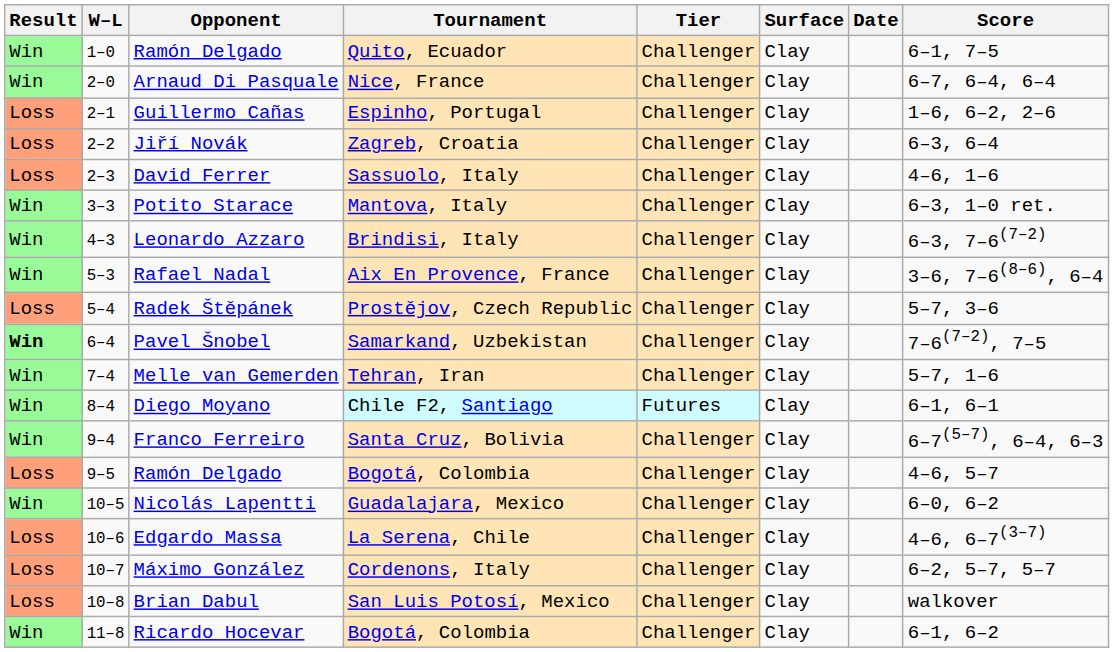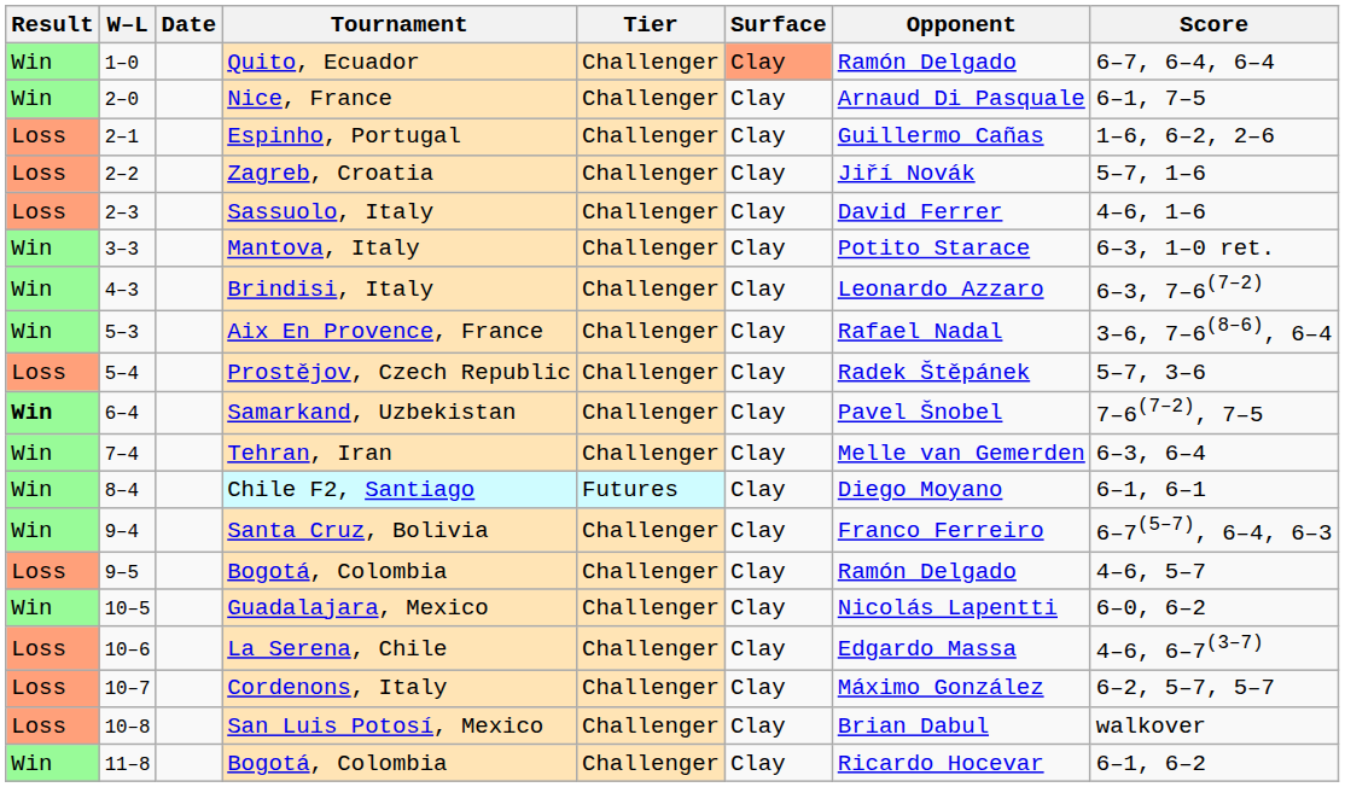 <table class="sortable wikitable">
 <tr>
 <th>Result</th>
 <th class="unsortable">W–L</th>
-<th>Opponent</th>
+<th>Date</th>
 <th>Tournament</th>
 <th>Tier</th>
 <th>Surface</th>
-<th>Date</th>
+<th>Opponent</th>
 <th class="unsortable">Score</th>
 </tr>
 <tr>
 <td bgcolor=98FB98>Win</td>
 <td><small>1–0</small></td>
-<td> <a href='#'>Ramón Delgado</a></td>
+<td></td>
 <td style="background:moccasin;"><a href='#'>Quito</a>, Ecuador</td>
 <td style="background:moccasin;">Challenger</td>
-<td>Clay</td>
-<td></td>
-<td>6–1, 7–5</td>
+<td style="background: lightsalmon;">Clay</td>
+<td> <a href='#'>Ramón Delgado</a></td>
+<td>6–7, 6–4, 6–4</td>
 </tr>
 <tr>
 <td bgcolor=98FB98>Win</td>
 <td><small>2–0</small></td>
-<td> <a href='#'>Arnaud Di Pasquale</a></td>
+<td></td>
 <td style="background:moccasin;"><a href='#'>Nice</a>, France</td>
 <td style="background:moccasin;">Challenger</td>
 <td>Clay</td>
-<td></td>
-<td>6–7, 6–4, 6–4</td>
+<td> <a href='#'>Arnaud Di Pasquale</a></td>
+<td>6–1, 7–5</td>
 </tr>
 <tr>
 <td bgcolor=FFA07A>Loss</td>
 <td><small>2–1</small></td>
-<td> <a href='#'>Guillermo Cañas</a></td>
+<td></td>
 <td style="background:moccasin;"><a href='#'>Espinho</a>, Portugal</td>
 <td style="background:moccasin;">Challenger</td>
 <td>Clay</td>
-<td></td>
+<td> <a href='#'>Guillermo Cañas</a></td>
 <td>1–6, 6–2, 2–6</td>
 </tr>
 <tr>
 <td bgcolor=FFA07A>Loss</td>
 <td><small>2–2</small></td>
-<td> <a href='#'>Jiří Novák</a></td>
+<td></td>
 <td style="background:moccasin;"><a href='#'>Zagreb</a>, Croatia</td>
 <td style="background:moccasin;">Challenger</td>
 <td>Clay</td>
-<td></td>
-<td>6–3, 6–4</td>
+<td> <a href='#'>Jiří Novák</a></td>
+<td>5–7, 1–6</td>
 </tr>
 <tr>
 <td bgcolor=FFA07A>Loss</td>
 <td><small>2–3</small></td>
-<td> <a href='#'>David Ferrer</a></td>
+<td></td>
 <td style="background:moccasin;"><a href='#'>Sassuolo</a>, Italy</td>
 <td style="background:moccasin;">Challenger</td>
 <td>Clay</td>
-<td></td>
+<td> <a href='#'>David Ferrer</a></td>
 <td>4–6, 1–6</td>
 </tr>
 <tr>
 <td bgcolor=98FB98>Win</td>
 <td><small>3–3</small></td>
-<td> <a href='#'>Potito Starace</a></td>
+<td></td>
 <td style="background:moccasin;"><a href='#'>Mantova</a>, Italy</td>
 <td style="background:moccasin;">Challenger</td>
 <td>Clay</td>
-<td></td>
+<td> <a href='#'>Potito Starace</a></td>
 <td>6–3, 1–0 ret.</td>
 </tr>
 <tr>
 <td bgcolor=98FB98>Win</td>
 <td><small>4–3</small></td>
-<td> <a href='#'>Leonardo Azzaro</a></td>
+<td></td>
 <td style="background:moccasin;"><a href='#'>Brindisi</a>, Italy</td>
 <td style="background:moccasin;">Challenger</td>
 <td>Clay</td>
-<td></td>
+<td> <a href='#'>Leonardo Azzaro</a></td>
 <td>6–3, 7–6<sup>(7–2)</sup></td>
 </tr>
 <tr>
 <td bgcolor=98FB98>Win</td>
 <td><small>5–3</small></td>
-<td> <a href='#'>Rafael Nadal</a></td>
+<td></td>
 <td style="background:moccasin;"><a href='#'>Aix En Provence</a>, France</td>
 <td style="background:moccasin;">Challenger</td>
 <td>Clay</td>
-<td></td>
+<td> <a href='#'>Rafael Nadal</a></td>
 <td>3–6, 7–6<sup>(8–6)</sup>, 6–4</td>
 </tr>
 <tr>
 <td bgcolor=FFA07A>Loss</td>
 <td><small>5–4</small></td>
-<td> <a href='#'>Radek Štěpánek</a></td>
+<td></td>
 <td style="background:moccasin;"><a href='#'>Prostějov</a>, Czech Republic</td>
 <td style="background:moccasin;">Challenger</td>
 <td>Clay</td>
-<td></td>
+<td> <a href='#'>Radek Štěpánek</a></td>
 <td>5–7, 3–6</td>
 </tr>
 <tr>
 <td bgcolor=98FB98><strong>Win</strong></td>
 <td><small>6–4</small></td>
-<td> <a href='#'>Pavel Šnobel</a></td>
+<td></td>
 <td style="background:moccasin;"><a href='#'>Samarkand</a>, Uzbekistan</td>
 <td style="background:moccasin;">Challenger</td>
 <td>Clay</td>
-<td></td>
+<td> <a href='#'>Pavel Šnobel</a></td>
 <td>7–6<sup>(7–2)</sup>, 7–5</td>
 </tr>
 <tr>
 <td bgcolor=98FB98>Win</td>
 <td><small>7–4</small></td>
-<td> <a href='#'>Melle van Gemerden</a></td>
+<td></td>
 <td style="background:moccasin;"><a href='#'>Tehran</a>, Iran</td>
 <td style="background:moccasin;">Challenger</td>
 <td>Clay</td>
-<td></td>
-<td>5–7, 1–6</td>
+<td> <a href='#'>Melle van Gemerden</a></td>
+<td>6–3, 6–4</td>
 </tr>
 <tr>
 <td bgcolor=98FB98>Win</td>
 <td><small>8–4</small></td>
-<td> <a href='#'>Diego Moyano</a></td>
+<td></td>
 <td style="background:#cffcff;">Chile F2, <a href='#'>Santiago</a></td>
 <td style="background:#cffcff;">Futures</td>
 <td>Clay</td>
-<td></td>
+<td> <a href='#'>Diego Moyano</a></td>
 <td>6–1, 6–1</td>
 </tr>
 <tr>
 <td bgcolor=98FB98>Win</td>
 <td><small>9–4</small></td>
-<td> <a href='#'>Franco Ferreiro</a></td>
+<td></td>
 <td style="background:moccasin;"><a href='#'>Santa Cruz</a>, Bolivia</td>
 <td style="background:moccasin;">Challenger</td>
 <td>Clay</td>
-<td></td>
+<td> <a href='#'>Franco Ferreiro</a></td>
 <td>6–7<sup>(5–7)</sup>, 6–4, 6–3</td>
 </tr>
 <tr>
 <td bgcolor=FFA07A>Loss</td>
 <td><small>9–5</small></td>
-<td> <a href='#'>Ramón Delgado</a></td>
+<td></td>
 <td style="background:moccasin;"><a href='#'>Bogotá</a>, Colombia</td>
 <td style="background:moccasin;">Challenger</td>
 <td>Clay</td>
-<td></td>
+<td> <a href='#'>Ramón Delgado</a></td>
 <td>4–6, 5–7</td>
 </tr>
 <tr>
 <td bgcolor=98FB98>Win</td>
 <td><small>10–5</small></td>
-<td> <a href='#'>Nicolás Lapentti</a></td>
+<td></td>
 <td style="background:moccasin;"><a href='#'>Guadalajara</a>, Mexico</td>
 <td style="background:moccasin;">Challenger</td>
 <td>Clay</td>
-<td></td>
+<td> <a href='#'>Nicolás Lapentti</a></td>
 <td>6–0, 6–2</td>
 </tr>
 <tr>
 <td bgcolor=FFA07A>Loss</td>
 <td><small>10–6</small></td>
-<td> <a href='#'>Edgardo Massa</a></td>
+<td></td>
 <td style="background:moccasin;"><a href='#'>La Serena</a>, Chile</td>
 <td style="background:moccasin;">Challenger</td>
 <td>Clay</td>
-<td></td>
+<td> <a href='#'>Edgardo Massa</a></td>
 <td>4–6, 6–7<sup>(3–7)</sup></td>
 </tr>
 <tr>
 <td bgcolor=FFA07A>Loss</td>
 <td><small>10–7</small></td>
-<td> <a href='#'>Máximo González</a></td>
+<td></td>
 <td style="background:moccasin;"><a href='#'>Cordenons</a>, Italy</td>
 <td style="background:moccasin;">Challenger</td>
 <td>Clay</td>
-<td></td>
+<td> <a href='#'>Máximo González</a></td>
 <td>6–2, 5–7, 5–7</td>
 </tr>
 <tr>
 <td bgcolor=FFA07A>Loss</td>
 <td><small>10–8</small></td>
-<td> <a href='#'>Brian Dabul</a></td>
+<td></td>
 <td style="background:moccasin;"><a href='#'>San Luis Potosí</a>, Mexico</td>
 <td style="background:moccasin;">Challenger</td>
 <td>Clay</td>
-<td></td>
+<td> <a href='#'>Brian Dabul</a></td>
 <td>walkover</td>
 </tr>
 <tr>
 <td bgcolor=98FB98>Win</td>
 <td><small>11–8</small></td>
-<td> <a href='#'>Ricardo Hocevar</a></td>
+<td></td>
 <td style="background:moccasin;"><a href='#'>Bogotá</a>, Colombia</td>
 <td style="background:moccasin;">Challenger</td>
 <td>Clay</td>
-<td></td>
+<td> <a href='#'>Ricardo Hocevar</a></td>
 <td>6–1, 6–2</td>
 </tr>
 </table>
